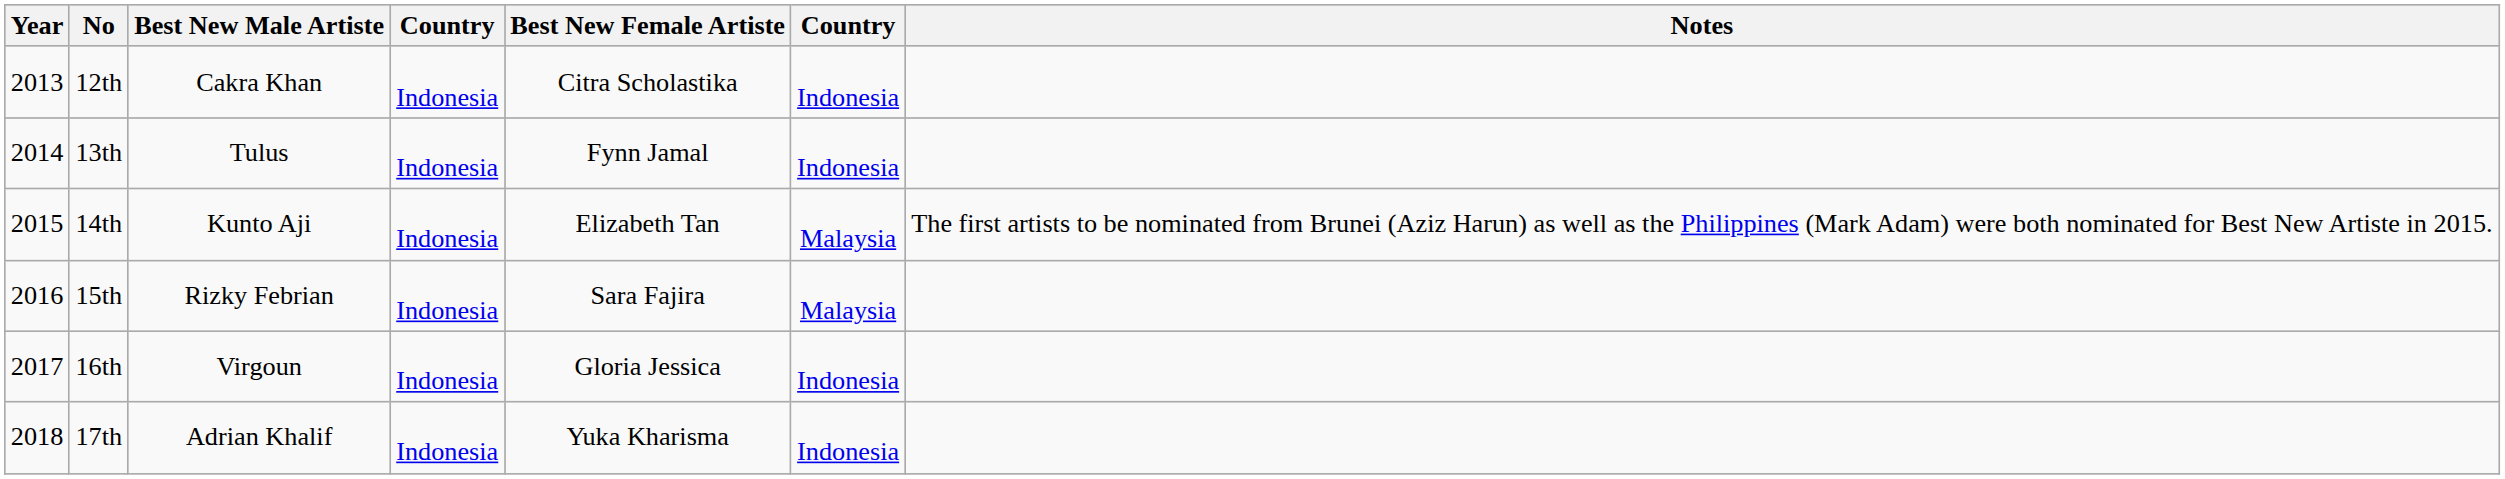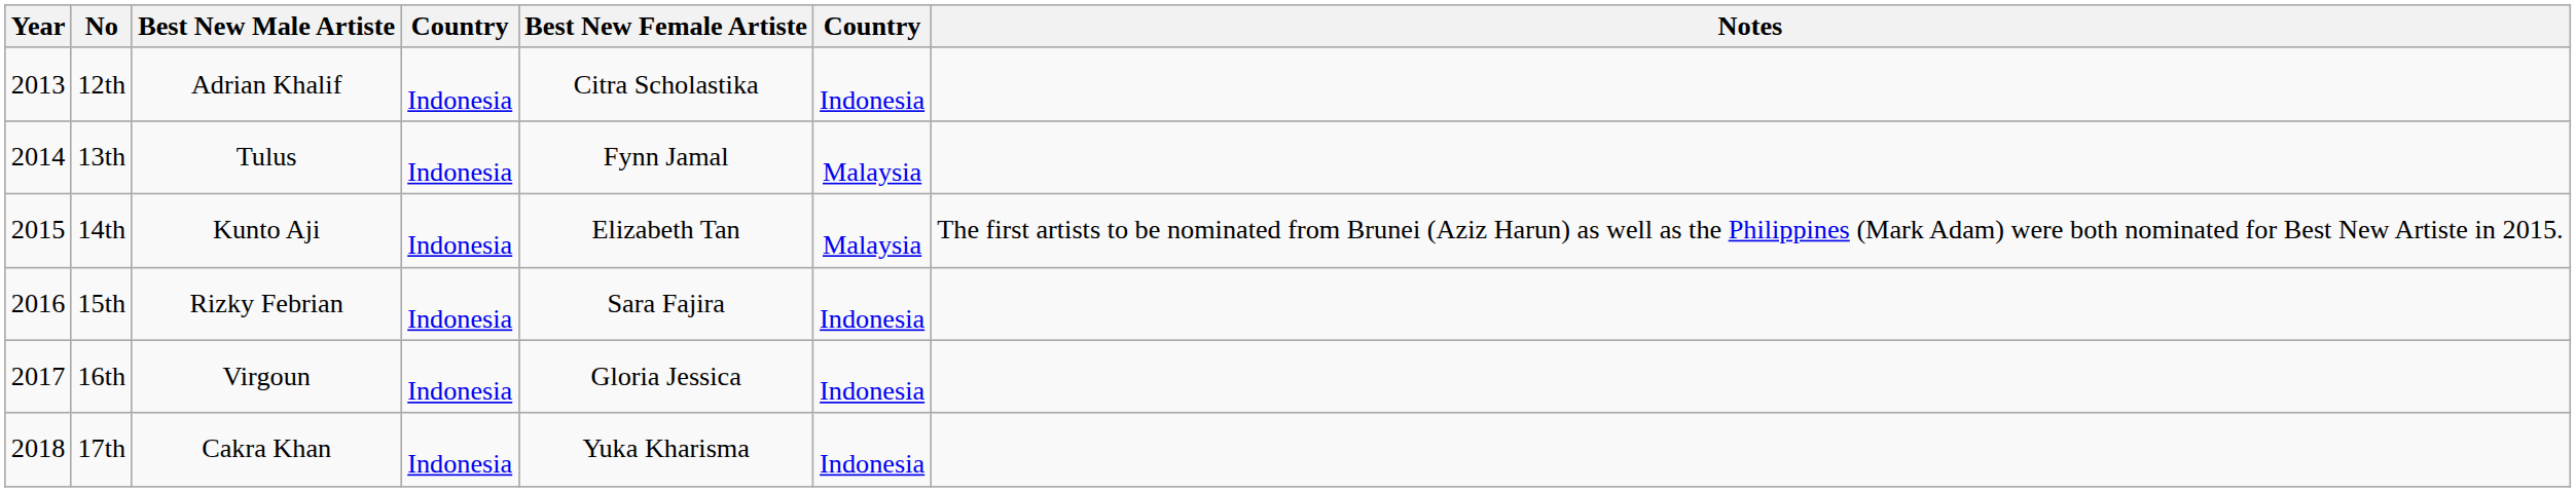 <table class="wikitable" style="text-align:center">
 <tr>
 <th>Year</th>
 <th>No</th>
 <th>Best New Male Artiste</th>
 <th>Country</th>
 <th>Best New Female Artiste</th>
 <th>Country</th>
 <th>Notes</th>
 </tr>
 <tr>
 <td>2013</td>
 <td>12th</td>
-<td>Cakra Khan</td>
+<td>Adrian Khalif</td>
 <td> <br> <a href='#'>Indonesia</a></td>
 <td>Citra Scholastika</td>
 <td> <br> <a href='#'>Indonesia</a></td>
 <td></td>
 </tr>
 <tr>
 <td>2014</td>
 <td>13th</td>
 <td>Tulus</td>
 <td> <br> <a href='#'>Indonesia</a></td>
 <td>Fynn Jamal</td>
-<td> <br> <a href='#'>Indonesia</a></td>
+<td> <br> <a href='#'>Malaysia</a></td>
 <td></td>
 </tr>
 <tr>
 <td>2015</td>
 <td>14th</td>
 <td>Kunto Aji</td>
 <td> <br> <a href='#'>Indonesia</a></td>
 <td>Elizabeth Tan</td>
 <td> <br> <a href='#'>Malaysia</a></td>
 <td>The first artists to be nominated from Brunei (Aziz Harun) as well as the <a href='#'>Philippines</a> (Mark Adam) were both nominated for Best New Artiste in 2015.</td>
 </tr>
 <tr>
 <td>2016</td>
 <td>15th</td>
 <td>Rizky Febrian</td>
 <td> <br> <a href='#'>Indonesia</a></td>
 <td>Sara Fajira</td>
-<td> <br> <a href='#'>Malaysia</a></td>
+<td> <br> <a href='#'>Indonesia</a></td>
 <td></td>
 </tr>
 <tr>
 <td>2017</td>
 <td>16th</td>
 <td>Virgoun</td>
 <td> <br> <a href='#'>Indonesia</a></td>
 <td>Gloria Jessica</td>
 <td> <br> <a href='#'>Indonesia</a></td>
 <td></td>
 </tr>
 <tr>
 <td>2018</td>
 <td>17th</td>
-<td>Adrian Khalif</td>
+<td>Cakra Khan</td>
 <td> <br> <a href='#'>Indonesia</a></td>
 <td>Yuka Kharisma</td>
 <td> <br> <a href='#'>Indonesia</a></td>
 <td></td>
 </tr>
 </table>
